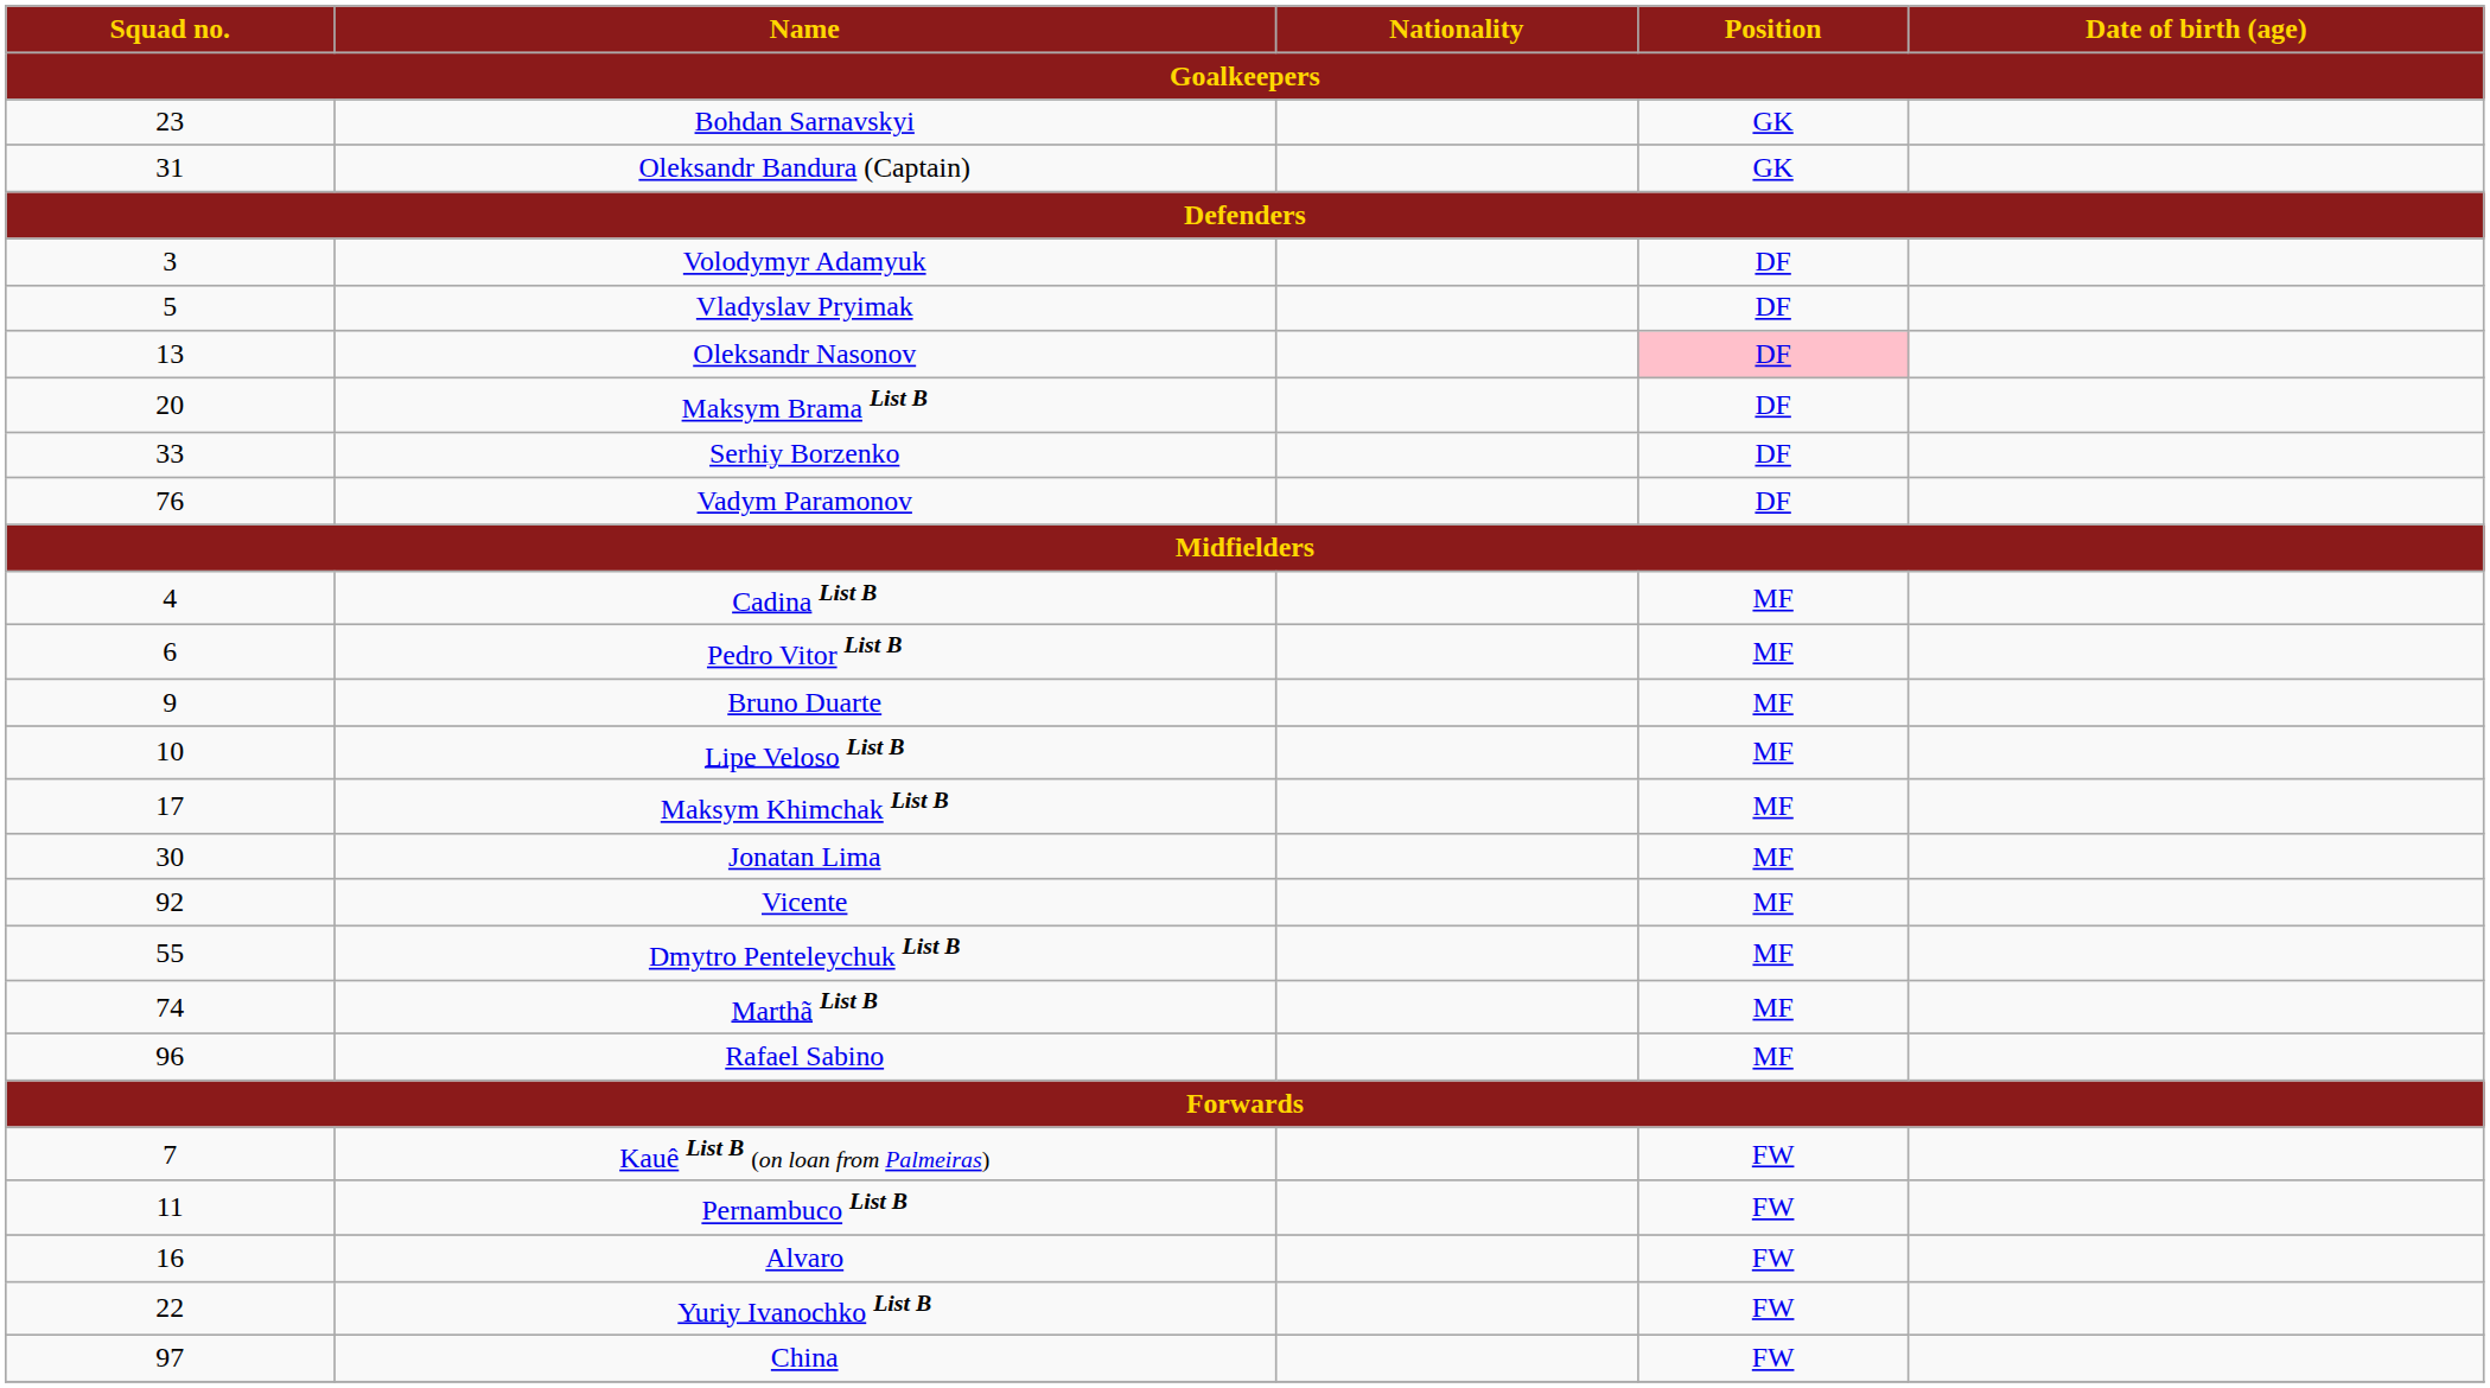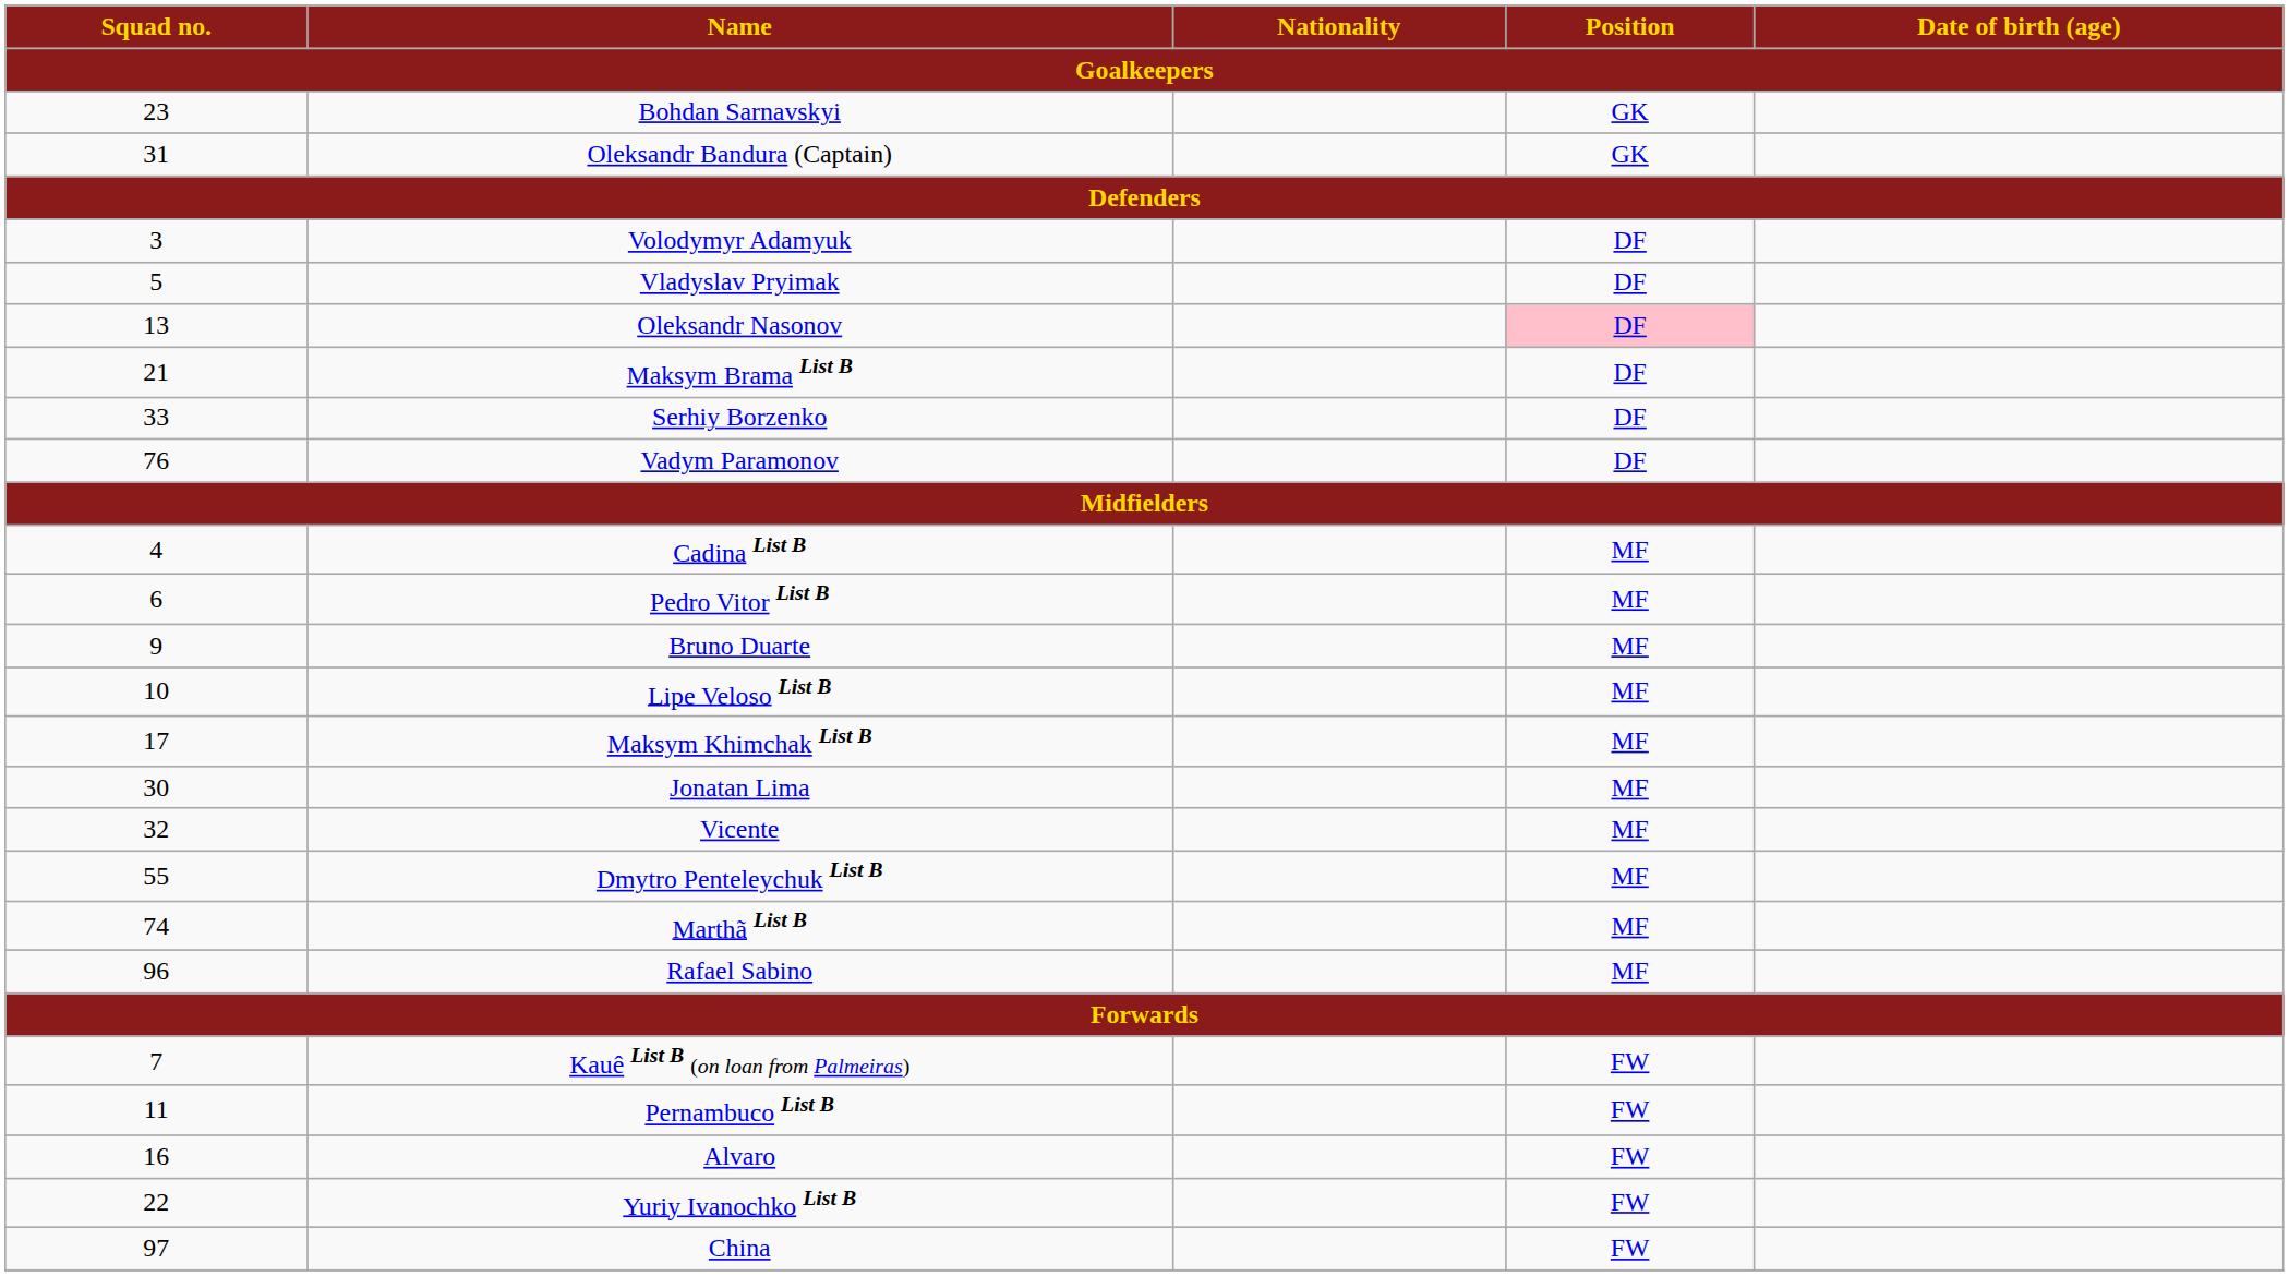 <table class="wikitable" style="text-align:center; font-size:90%; width:80%">
 <tr>
 <th style="background:#8B1A1A; color:gold; text-align:center">Squad no.</th>
 <th style="background:#8B1A1A; color:gold; text-align:center">Name</th>
 <th style="background:#8B1A1A; color:gold; text-align:center">Nationality</th>
 <th style="background:#8B1A1A; color:gold; text-align:center">Position</th>
 <th style="background:#8B1A1A; color:gold; text-align:center">Date of birth (age)</th>
 </tr>
 <tr>
 <th colspan="6" style="background:#8B1A1A; color:gold; text-align:center">Goalkeepers</th>
 </tr>
 <tr>
 <td>23</td>
 <td><a href='#'>Bohdan Sarnavskyi</a></td>
 <td></td>
 <td><a href='#'>GK</a></td>
 <td></td>
 </tr>
 <tr>
 <td>31</td>
 <td><a href='#'>Oleksandr Bandura</a> (Captain)</td>
 <td></td>
 <td><a href='#'>GK</a></td>
 <td></td>
 </tr>
 <tr>
 <th colspan="6" style="background:#8B1A1A; color:gold; text-align:center">Defenders</th>
 </tr>
 <tr>
 <td>3</td>
 <td><a href='#'>Volodymyr Adamyuk</a></td>
 <td></td>
 <td><a href='#'>DF</a></td>
 <td></td>
 </tr>
 <tr>
 <td>5</td>
 <td><a href='#'>Vladyslav Pryimak</a></td>
 <td></td>
 <td><a href='#'>DF</a></td>
 <td></td>
 </tr>
 <tr>
 <td>13</td>
 <td><a href='#'>Oleksandr Nasonov</a></td>
 <td></td>
 <td style="background: pink;"><a href='#'>DF</a></td>
 <td></td>
 </tr>
 <tr>
-<td>20</td>
+<td>21</td>
 <td><a href='#'>Maksym Brama</a> <sup><strong><em>List B</em></strong></sup></td>
 <td></td>
 <td><a href='#'>DF</a></td>
 <td></td>
 </tr>
 <tr>
 <td>33</td>
 <td><a href='#'>Serhiy Borzenko</a></td>
 <td></td>
 <td><a href='#'>DF</a></td>
 <td></td>
 </tr>
 <tr>
 <td>76</td>
 <td><a href='#'>Vadym Paramonov</a></td>
 <td></td>
 <td><a href='#'>DF</a></td>
 <td></td>
 </tr>
 <tr>
 <th colspan="6" style="background:#8B1A1A; color:gold; text-align:center">Midfielders</th>
 </tr>
 <tr>
 <td>4</td>
 <td><a href='#'>Cadina</a> <sup><strong><em>List B</em></strong></sup></td>
 <td></td>
 <td><a href='#'>MF</a></td>
 <td></td>
 </tr>
 <tr>
 <td>6</td>
 <td><a href='#'>Pedro Vitor</a> <sup><strong><em>List B</em></strong></sup></td>
 <td></td>
 <td><a href='#'>MF</a></td>
 <td></td>
 </tr>
 <tr>
 <td>9</td>
 <td><a href='#'>Bruno Duarte</a></td>
 <td></td>
 <td><a href='#'>MF</a></td>
 <td></td>
 </tr>
 <tr>
 <td>10</td>
 <td><a href='#'>Lipe Veloso</a> <sup><strong><em>List B</em></strong></sup></td>
 <td></td>
 <td><a href='#'>MF</a></td>
 <td></td>
 </tr>
 <tr>
 <td>17</td>
 <td><a href='#'>Maksym Khimchak</a> <sup><strong><em>List B</em></strong></sup></td>
 <td></td>
 <td><a href='#'>MF</a></td>
 <td></td>
 </tr>
 <tr>
 <td>30</td>
 <td><a href='#'>Jonatan Lima</a></td>
 <td></td>
 <td><a href='#'>MF</a></td>
 <td></td>
 </tr>
 <tr>
-<td>92</td>
+<td>32</td>
 <td><a href='#'>Vicente</a></td>
 <td></td>
 <td><a href='#'>MF</a></td>
 <td></td>
 </tr>
 <tr>
 <td>55</td>
 <td><a href='#'>Dmytro Penteleychuk</a> <sup><strong><em>List B</em></strong></sup></td>
 <td></td>
 <td><a href='#'>MF</a></td>
 <td></td>
 </tr>
 <tr>
 <td>74</td>
 <td><a href='#'>Marthã</a> <sup><strong><em>List B</em></strong></sup></td>
 <td></td>
 <td><a href='#'>MF</a></td>
 <td></td>
 </tr>
 <tr>
 <td>96</td>
 <td><a href='#'>Rafael Sabino</a></td>
 <td></td>
 <td><a href='#'>MF</a></td>
 <td></td>
 </tr>
 <tr>
 <th colspan="7" style="background:#8B1A1A; color:gold; text-align:center">Forwards</th>
 </tr>
 <tr>
 <td>7</td>
 <td><a href='#'>Kauê</a> <sup><strong><em>List B</em></strong></sup> <small> (<em>on loan from <a href='#'>Palmeiras</a></em>)</small></td>
 <td></td>
 <td><a href='#'>FW</a></td>
 <td></td>
 </tr>
 <tr>
 <td>11</td>
 <td><a href='#'>Pernambuco</a> <sup><strong><em>List B</em></strong></sup></td>
 <td></td>
 <td><a href='#'>FW</a></td>
 <td></td>
 </tr>
 <tr>
 <td>16</td>
 <td><a href='#'>Alvaro</a></td>
 <td></td>
 <td><a href='#'>FW</a></td>
 <td></td>
 </tr>
 <tr>
 <td>22</td>
 <td><a href='#'>Yuriy Ivanochko</a> <sup><strong><em>List B</em></strong></sup></td>
 <td></td>
 <td><a href='#'>FW</a></td>
 <td></td>
 </tr>
 <tr>
 <td>97</td>
 <td><a href='#'>China</a></td>
 <td></td>
 <td><a href='#'>FW</a></td>
 <td></td>
 </tr>
 <tr>
 </tr>
 </table>
